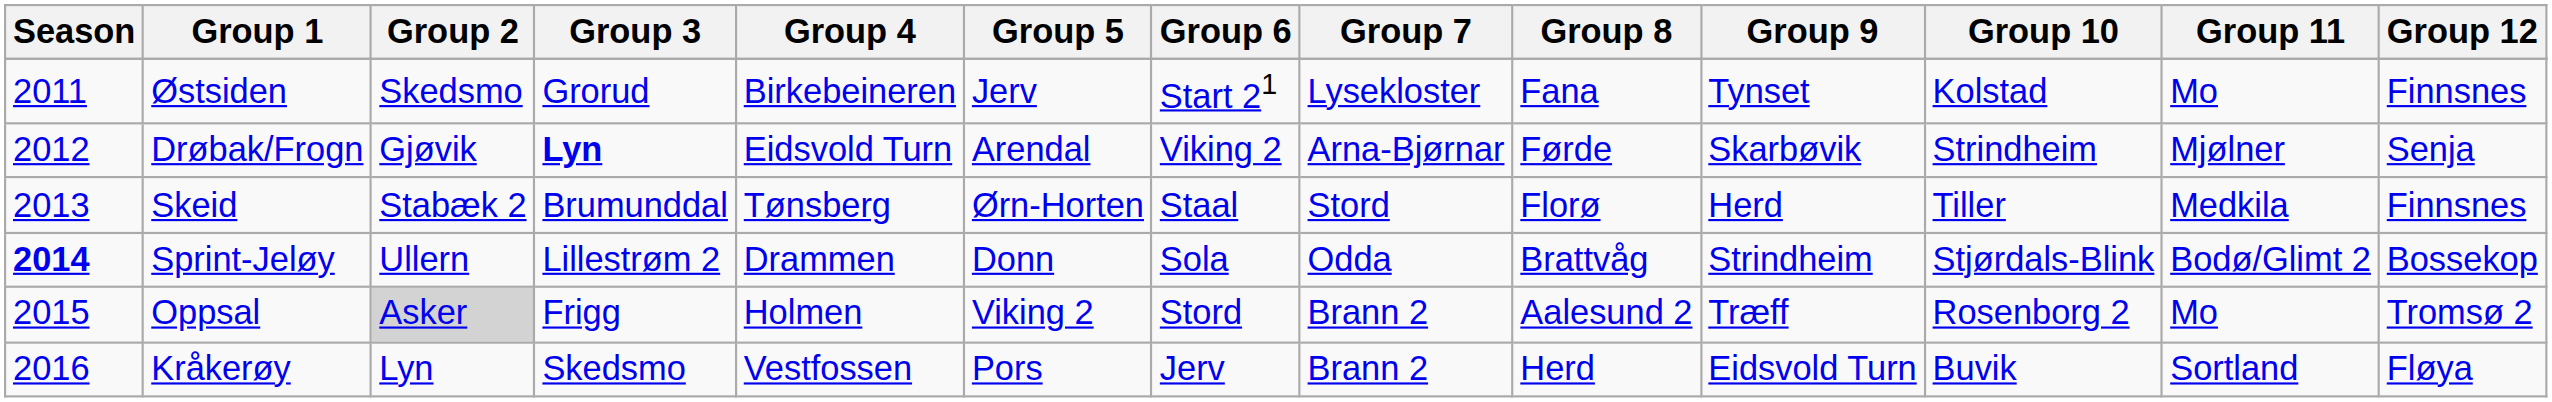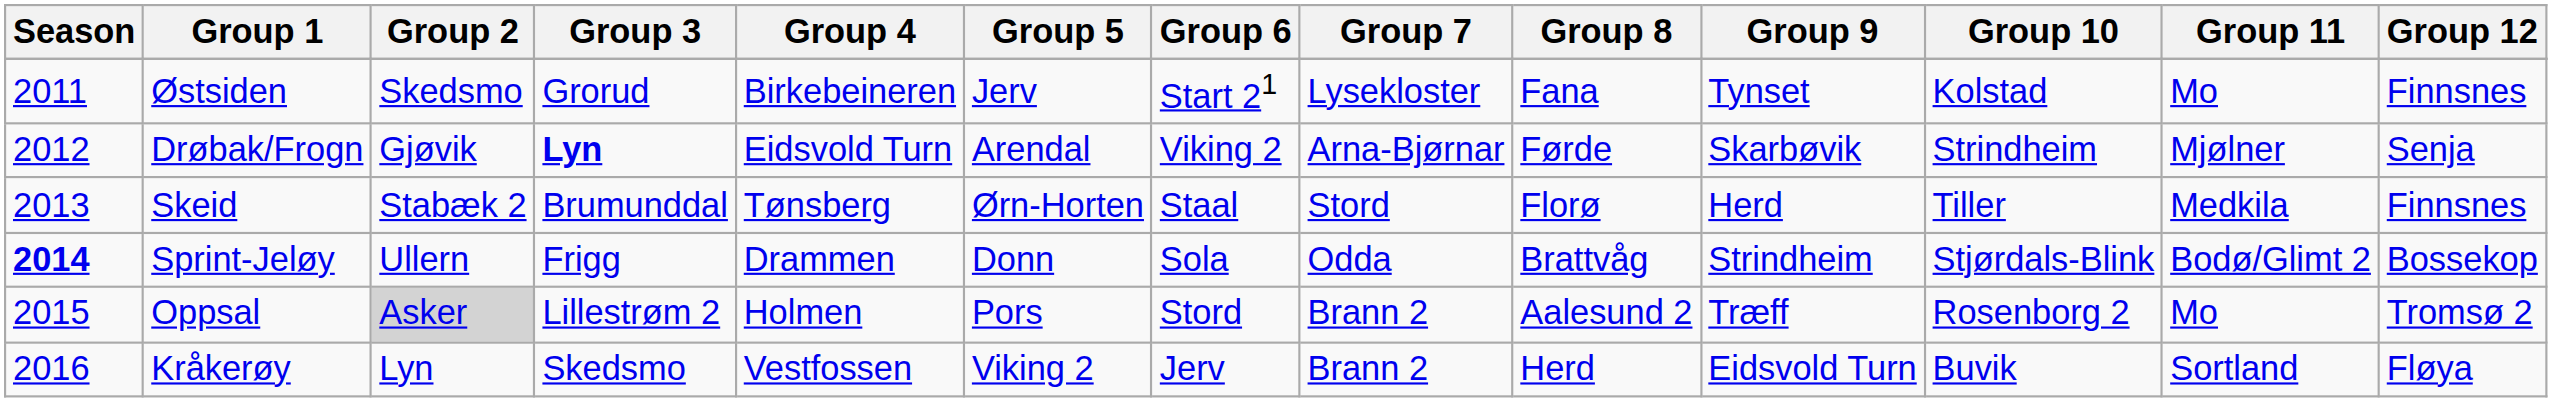 <table clear="left" class="wikitable">
 <tr>
 <th>Season</th>
 <th>Group 1</th>
 <th>Group 2</th>
 <th>Group 3</th>
 <th>Group 4</th>
 <th>Group 5</th>
 <th>Group 6</th>
 <th>Group 7</th>
 <th>Group 8</th>
 <th>Group 9</th>
 <th>Group 10</th>
 <th>Group 11</th>
 <th>Group 12</th>
 </tr>
 <tr>
 </tr>
 <tr>
 <td><a href='#'>2011</a></td>
 <td><a href='#'>Østsiden</a></td>
 <td><a href='#'>Skedsmo</a></td>
 <td><a href='#'>Grorud</a></td>
 <td><a href='#'>Birkebeineren</a></td>
 <td><a href='#'>Jerv</a></td>
 <td><a href='#'>Start 2</a><sup>1</sup></td>
 <td><a href='#'>Lysekloster</a></td>
 <td><a href='#'>Fana</a></td>
 <td><a href='#'>Tynset</a></td>
 <td><a href='#'>Kolstad</a></td>
 <td><a href='#'>Mo</a></td>
 <td><a href='#'>Finnsnes</a></td>
 </tr>
 <tr>
 <td><a href='#'>2012</a></td>
 <td><a href='#'>Drøbak/Frogn</a></td>
 <td><a href='#'>Gjøvik</a></td>
 <td><strong><a href='#'>Lyn</a></strong></td>
 <td><a href='#'>Eidsvold Turn</a></td>
 <td><a href='#'>Arendal</a></td>
 <td><a href='#'>Viking 2</a></td>
 <td><a href='#'>Arna-Bjørnar</a></td>
 <td><a href='#'>Førde</a></td>
 <td><a href='#'>Skarbøvik</a></td>
 <td><a href='#'>Strindheim</a></td>
 <td><a href='#'>Mjølner</a></td>
 <td><a href='#'>Senja</a></td>
 </tr>
 <tr>
 <td><a href='#'>2013</a></td>
 <td><a href='#'>Skeid</a></td>
 <td><a href='#'>Stabæk 2</a></td>
 <td><a href='#'>Brumunddal</a></td>
 <td><a href='#'>Tønsberg</a></td>
 <td><a href='#'>Ørn-Horten</a></td>
 <td><a href='#'>Staal</a></td>
 <td><a href='#'>Stord</a></td>
 <td><a href='#'>Florø</a></td>
 <td><a href='#'>Herd</a></td>
 <td><a href='#'>Tiller</a></td>
 <td><a href='#'>Medkila</a></td>
 <td><a href='#'>Finnsnes</a></td>
 </tr>
 <tr>
 <td><strong><a href='#'>2014</a></strong></td>
 <td><a href='#'>Sprint-Jeløy</a></td>
 <td><a href='#'>Ullern</a></td>
-<td><a href='#'>Lillestrøm 2</a></td>
+<td><a href='#'>Frigg</a></td>
 <td><a href='#'>Drammen</a></td>
 <td><a href='#'>Donn</a></td>
 <td><a href='#'>Sola</a></td>
 <td><a href='#'>Odda</a></td>
 <td><a href='#'>Brattvåg</a></td>
 <td><a href='#'>Strindheim</a></td>
 <td><a href='#'>Stjørdals-Blink</a></td>
 <td><a href='#'>Bodø/Glimt 2</a></td>
 <td><a href='#'>Bossekop</a></td>
 </tr>
 <tr>
 <td><a href='#'>2015</a></td>
 <td><a href='#'>Oppsal</a></td>
 <td style="background: lightgrey;"><a href='#'>Asker</a></td>
-<td><a href='#'>Frigg</a></td>
+<td><a href='#'>Lillestrøm 2</a></td>
 <td><a href='#'>Holmen</a></td>
-<td><a href='#'>Viking 2</a></td>
+<td><a href='#'>Pors</a></td>
 <td><a href='#'>Stord</a></td>
 <td><a href='#'>Brann 2</a></td>
 <td><a href='#'>Aalesund 2</a></td>
 <td><a href='#'>Træff</a></td>
 <td><a href='#'>Rosenborg 2</a></td>
 <td><a href='#'>Mo</a></td>
 <td><a href='#'>Tromsø 2</a></td>
 </tr>
 <tr>
 <td><a href='#'>2016</a></td>
 <td><a href='#'>Kråkerøy</a></td>
 <td><a href='#'>Lyn</a></td>
 <td><a href='#'>Skedsmo</a></td>
 <td><a href='#'>Vestfossen</a></td>
-<td><a href='#'>Pors</a></td>
+<td><a href='#'>Viking 2</a></td>
 <td><a href='#'>Jerv</a></td>
 <td><a href='#'>Brann 2</a></td>
 <td><a href='#'>Herd</a></td>
 <td><a href='#'>Eidsvold Turn</a></td>
 <td><a href='#'>Buvik</a></td>
 <td><a href='#'>Sortland</a></td>
 <td><a href='#'>Fløya</a></td>
 </tr>
 </table>
